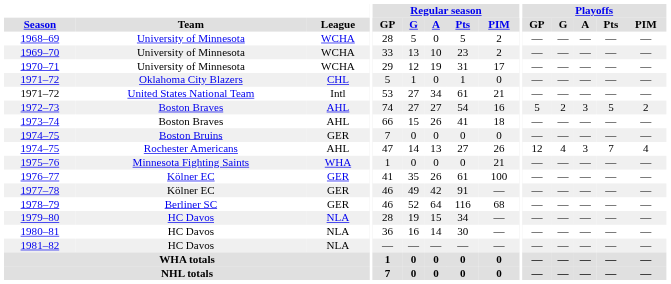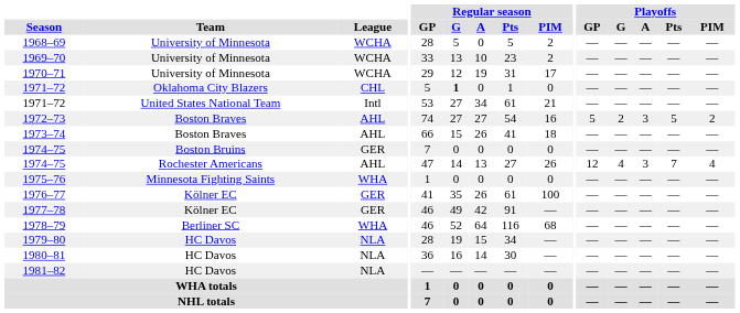 <table border="0" cellpadding="1" cellspacing="0" style="text-align:center; width:60em">
 <tr bgcolor="#e0e0e0">
 <th colspan="3" bgcolor="#ffffff"></th>
 <th rowspan="100" bgcolor="#ffffff"></th>
 <th colspan="5"><a href='#'>Regular season</a></th>
 <th rowspan="100" bgcolor="#ffffff"></th>
 <th colspan="5"><a href='#'>Playoffs</a></th>
 </tr>
 <tr bgcolor="#e0e0e0">
 <th><a href='#'>Season</a></th>
 <th>Team</th>
 <th>League</th>
 <th>GP</th>
 <th><a href='#'>G</a></th>
 <th><a href='#'>A</a></th>
 <th><a href='#'>Pts</a></th>
 <th><a href='#'>PIM</a></th>
 <th>GP</th>
 <th>G</th>
 <th>A</th>
 <th>Pts</th>
 <th>PIM</th>
 </tr>
 <tr>
 <td><a href='#'>1968–69</a></td>
 <td><a href='#'>University of Minnesota</a></td>
 <td><a href='#'>WCHA</a></td>
 <td>28</td>
 <td>5</td>
 <td>0</td>
 <td>5</td>
 <td>2</td>
 <td>—</td>
 <td>—</td>
 <td>—</td>
 <td>—</td>
 <td>—</td>
 </tr>
 <tr bgcolor="#f0f0f0">
 <td><a href='#'>1969–70</a></td>
 <td>University of Minnesota</td>
 <td>WCHA</td>
 <td>33</td>
 <td>13</td>
 <td>10</td>
 <td>23</td>
 <td>2</td>
 <td>—</td>
 <td>—</td>
 <td>—</td>
 <td>—</td>
 <td>—</td>
 </tr>
 <tr>
 <td><a href='#'>1970–71</a></td>
 <td>University of Minnesota</td>
 <td>WCHA</td>
 <td>29</td>
 <td>12</td>
 <td>19</td>
 <td>31</td>
 <td>17</td>
 <td>—</td>
 <td>—</td>
 <td>—</td>
 <td>—</td>
 <td>—</td>
 </tr>
 <tr bgcolor="#f0f0f0">
 <td><a href='#'>1971–72</a></td>
 <td><a href='#'>Oklahoma City Blazers</a></td>
 <td><a href='#'>CHL</a></td>
 <td>5</td>
-<td>1</td>
+<td><strong>1</strong></td>
 <td>0</td>
 <td>1</td>
 <td>0</td>
 <td>—</td>
 <td>—</td>
 <td>—</td>
 <td>—</td>
 <td>—</td>
 </tr>
 <tr>
 <td>1971–72</td>
 <td><a href='#'>United States National Team</a></td>
 <td>Intl</td>
 <td>53</td>
 <td>27</td>
 <td>34</td>
 <td>61</td>
 <td>21</td>
 <td>—</td>
 <td>—</td>
 <td>—</td>
 <td>—</td>
 <td>—</td>
 </tr>
 <tr bgcolor="#f0f0f0">
 <td><a href='#'>1972–73</a></td>
 <td><a href='#'>Boston Braves</a></td>
 <td><a href='#'>AHL</a></td>
 <td>74</td>
 <td>27</td>
 <td>27</td>
 <td>54</td>
 <td>16</td>
 <td>5</td>
 <td>2</td>
 <td>3</td>
 <td>5</td>
 <td>2</td>
 </tr>
 <tr>
 <td><a href='#'>1973–74</a></td>
 <td>Boston Braves</td>
 <td>AHL</td>
 <td>66</td>
 <td>15</td>
 <td>26</td>
 <td>41</td>
 <td>18</td>
 <td>—</td>
 <td>—</td>
 <td>—</td>
 <td>—</td>
 <td>—</td>
 </tr>
 <tr bgcolor="#f0f0f0">
 <td><a href='#'>1974–75</a></td>
 <td><a href='#'>Boston Bruins</a></td>
 <td>GER</td>
 <td>7</td>
 <td>0</td>
 <td>0</td>
 <td>0</td>
 <td>0</td>
 <td>—</td>
 <td>—</td>
 <td>—</td>
 <td>—</td>
 <td>—</td>
 </tr>
 <tr>
 <td><a href='#'>1974–75</a></td>
 <td><a href='#'>Rochester Americans</a></td>
 <td>AHL</td>
 <td>47</td>
 <td>14</td>
 <td>13</td>
 <td>27</td>
 <td>26</td>
 <td>12</td>
 <td>4</td>
 <td>3</td>
 <td>7</td>
 <td>4</td>
 </tr>
 <tr bgcolor="#f0f0f0">
 <td><a href='#'>1975–76</a></td>
 <td><a href='#'>Minnesota Fighting Saints</a></td>
 <td><a href='#'>WHA</a></td>
 <td>1</td>
 <td>0</td>
 <td>0</td>
 <td>0</td>
-<td>21</td>
+<td>0</td>
 <td>—</td>
 <td>—</td>
 <td>—</td>
 <td>—</td>
 <td>—</td>
 </tr>
 <tr>
 <td><a href='#'>1976–77</a></td>
 <td><a href='#'>Kölner EC</a></td>
 <td><a href='#'>GER</a></td>
 <td>41</td>
 <td>35</td>
 <td>26</td>
 <td>61</td>
 <td>100</td>
 <td>—</td>
 <td>—</td>
 <td>—</td>
 <td>—</td>
 <td>—</td>
 </tr>
 <tr bgcolor="#f0f0f0">
 <td><a href='#'>1977–78</a></td>
 <td>Kölner EC</td>
 <td>GER</td>
 <td>46</td>
 <td>49</td>
 <td>42</td>
 <td>91</td>
 <td>—</td>
 <td>—</td>
 <td>—</td>
 <td>—</td>
 <td>—</td>
 <td>—</td>
 </tr>
 <tr>
 <td><a href='#'>1978–79</a></td>
 <td><a href='#'>Berliner SC</a></td>
-<td>GER</td>
+<td><a href='#'>WHA</a></td>
 <td>46</td>
 <td>52</td>
 <td>64</td>
 <td>116</td>
 <td>68</td>
 <td>—</td>
 <td>—</td>
 <td>—</td>
 <td>—</td>
 <td>—</td>
 </tr>
 <tr bgcolor="#f0f0f0">
 <td><a href='#'>1979–80</a></td>
 <td><a href='#'>HC Davos</a></td>
 <td><a href='#'>NLA</a></td>
 <td>28</td>
 <td>19</td>
 <td>15</td>
 <td>34</td>
 <td>—</td>
 <td>—</td>
 <td>—</td>
 <td>—</td>
 <td>—</td>
 <td>—</td>
 </tr>
 <tr>
 <td><a href='#'>1980–81</a></td>
 <td>HC Davos</td>
 <td>NLA</td>
 <td>36</td>
 <td>16</td>
 <td>14</td>
 <td>30</td>
 <td>—</td>
 <td>—</td>
 <td>—</td>
 <td>—</td>
 <td>—</td>
 <td>—</td>
 </tr>
 <tr bgcolor="#f0f0f0">
 <td><a href='#'>1981–82</a></td>
 <td>HC Davos</td>
 <td>NLA</td>
 <td>—</td>
 <td>—</td>
 <td>—</td>
 <td>—</td>
 <td>—</td>
 <td>—</td>
 <td>—</td>
 <td>—</td>
 <td>—</td>
 <td>—</td>
 </tr>
 <tr bgcolor="#e0e0e0">
 <th colspan="3">WHA totals</th>
 <th>1</th>
 <th>0</th>
 <th>0</th>
 <th>0</th>
 <th>0</th>
 <th>—</th>
 <th>—</th>
 <th>—</th>
 <th>—</th>
 <th>—</th>
 </tr>
 <tr bgcolor="#e0e0e0">
 <th colspan="3">NHL totals</th>
 <th>7</th>
 <th>0</th>
 <th>0</th>
 <th>0</th>
 <th>0</th>
 <th>—</th>
 <th>—</th>
 <th>—</th>
 <th>—</th>
 <th>—</th>
 </tr>
 </table>
